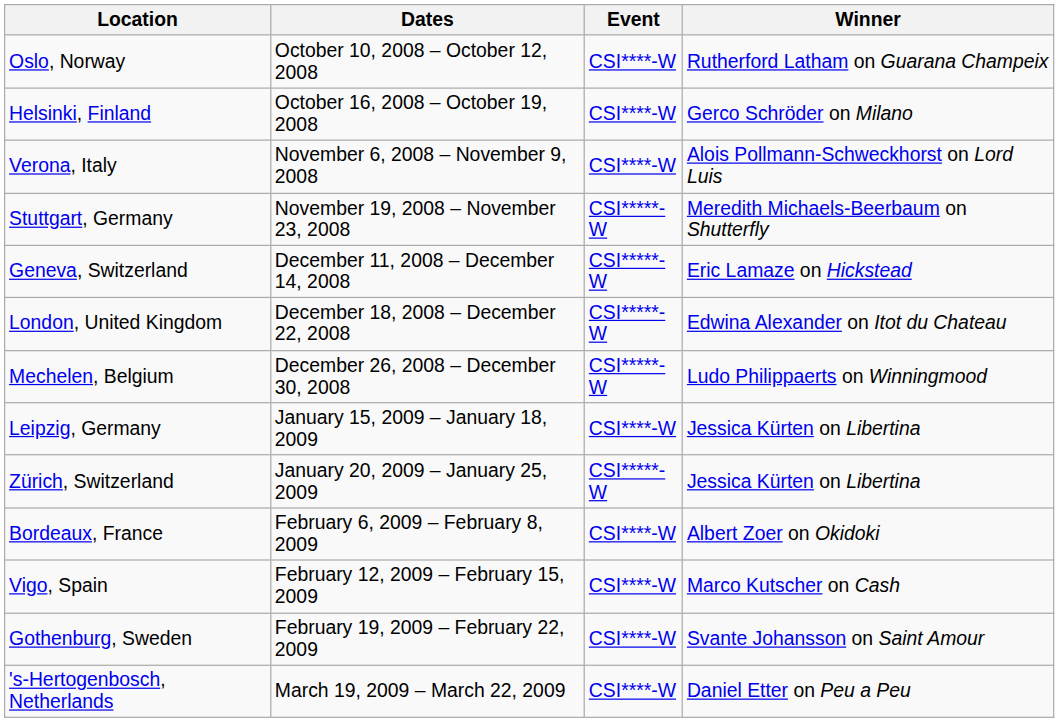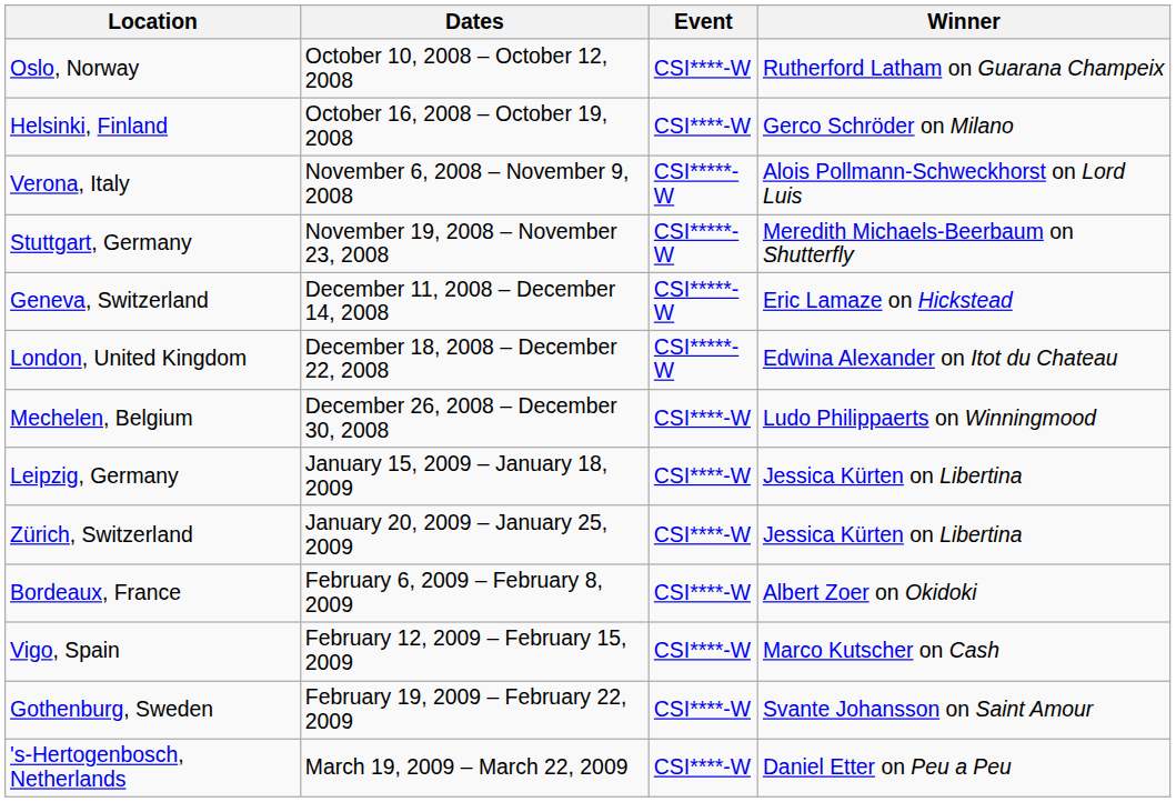 <table class="wikitable">
 <tr>
 <th width=225>Location</th>
 <th width=275>Dates</th>
 <th width=75>Event</th>
 <th width=325>Winner</th>
 </tr>
 <tr>
 <td> <a href='#'>Oslo</a>, Norway</td>
 <td>October 10, 2008 – October 12, 2008</td>
 <td><a href='#'>CSI****-W</a></td>
 <td> <a href='#'>Rutherford Latham</a> on <em>Guarana Champeix</em></td>
 </tr>
 <tr>
 <td> <a href='#'>Helsinki</a>, <a href='#'>Finland</a></td>
 <td>October 16, 2008 – October 19, 2008</td>
 <td><a href='#'>CSI****-W</a></td>
 <td> <a href='#'>Gerco Schröder</a> on <em>Milano</em></td>
 </tr>
 <tr>
 <td> <a href='#'>Verona</a>, Italy</td>
 <td>November 6, 2008 – November 9, 2008</td>
-<td><a href='#'>CSI****-W</a></td>
+<td><a href='#'>CSI*****-W</a></td>
 <td> <a href='#'>Alois Pollmann-Schweckhorst</a> on <em>Lord Luis</em></td>
 </tr>
 <tr>
 <td> <a href='#'>Stuttgart</a>, Germany</td>
 <td>November 19, 2008 – November 23, 2008</td>
 <td><a href='#'>CSI*****-W</a></td>
 <td> <a href='#'>Meredith Michaels-Beerbaum</a> on <em>Shutterfly</em></td>
 </tr>
 <tr>
 <td> <a href='#'>Geneva</a>, Switzerland</td>
 <td>December 11, 2008 – December 14, 2008</td>
 <td><a href='#'>CSI*****-W</a></td>
 <td> <a href='#'>Eric Lamaze</a> on <em><a href='#'>Hickstead</a></em></td>
 </tr>
 <tr>
 <td> <a href='#'>London</a>, United Kingdom</td>
 <td>December 18, 2008 – December 22, 2008</td>
 <td><a href='#'>CSI*****-W</a></td>
 <td> <a href='#'>Edwina Alexander</a> on <em>Itot du Chateau</em></td>
 </tr>
 <tr>
 <td> <a href='#'>Mechelen</a>, Belgium</td>
 <td>December 26, 2008 – December 30, 2008</td>
-<td><a href='#'>CSI*****-W</a></td>
+<td><a href='#'>CSI****-W</a></td>
 <td> <a href='#'>Ludo Philippaerts</a>  on <em>Winningmood</em></td>
 </tr>
 <tr>
 <td> <a href='#'>Leipzig</a>, Germany</td>
 <td>January 15, 2009 – January 18, 2009</td>
 <td><a href='#'>CSI****-W</a></td>
 <td> <a href='#'>Jessica Kürten</a> on <em>Libertina</em></td>
 </tr>
 <tr>
 <td> <a href='#'>Zürich</a>, Switzerland</td>
 <td>January 20, 2009 – January 25, 2009</td>
-<td><a href='#'>CSI*****-W</a></td>
+<td><a href='#'>CSI****-W</a></td>
 <td> <a href='#'>Jessica Kürten</a> on <em>Libertina</em></td>
 </tr>
 <tr>
 <td> <a href='#'>Bordeaux</a>, France</td>
 <td>February 6, 2009 – February 8, 2009</td>
 <td><a href='#'>CSI****-W</a></td>
 <td> <a href='#'>Albert Zoer</a> on <em>Okidoki</em></td>
 </tr>
 <tr>
 <td> <a href='#'>Vigo</a>, Spain</td>
 <td>February 12, 2009 – February 15, 2009</td>
 <td><a href='#'>CSI****-W</a></td>
 <td> <a href='#'>Marco Kutscher</a> on <em>Cash</em></td>
 </tr>
 <tr>
 <td> <a href='#'>Gothenburg</a>, Sweden</td>
 <td>February 19, 2009 – February 22, 2009</td>
 <td><a href='#'>CSI****-W</a></td>
 <td> <a href='#'>Svante Johansson</a> on <em>Saint Amour</em></td>
 </tr>
 <tr>
 <td> <a href='#'>'s-Hertogenbosch</a>, <a href='#'>Netherlands</a></td>
 <td>March 19, 2009 – March 22, 2009</td>
 <td><a href='#'>CSI****-W</a></td>
 <td> <a href='#'>Daniel Etter</a> on <em>Peu a Peu</em></td>
 </tr>
 </table>
